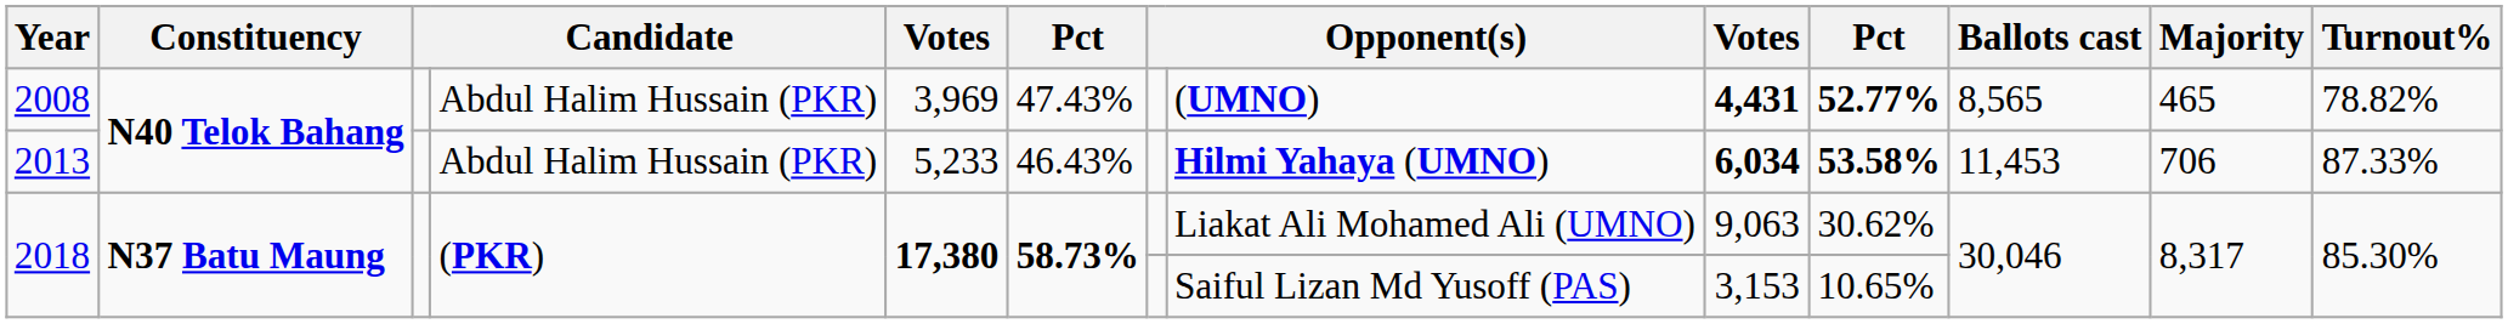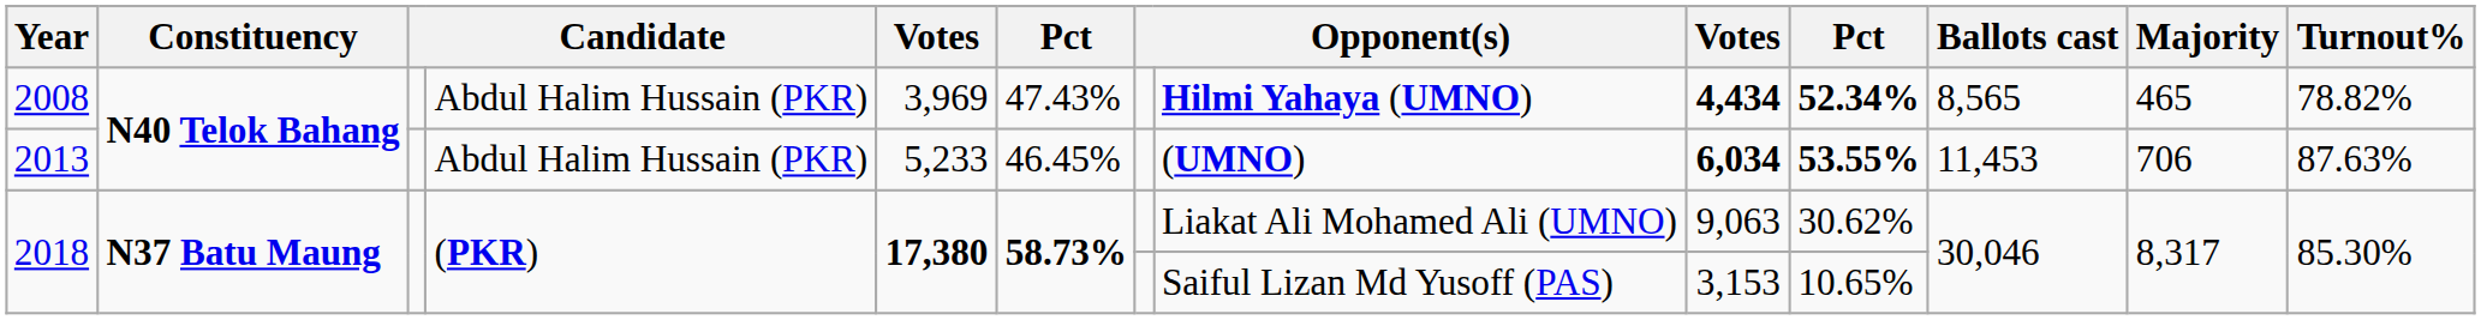 <table class="wikitable" style="margin:0.5em ; font-size:95%">
 <tr>
 <th>Year</th>
 <th>Constituency</th>
 <th colspan=2>Candidate</th>
 <th>Votes</th>
 <th>Pct</th>
 <th colspan=2>Opponent(s)</th>
 <th>Votes</th>
 <th>Pct</th>
 <th>Ballots cast</th>
 <th>Majority</th>
 <th>Turnout%</th>
 </tr>
 <tr>
 <td><a href='#'>2008</a></td>
 <td rowspan="2"><strong>N40 <a href='#'>Telok Bahang</a></strong></td>
 <td></td>
 <td>Abdul Halim Hussain (<a href='#'>PKR</a>)</td>
 <td align="right">3,969</td>
 <td>47.43%</td>
 <td></td>
-<td> (<a href='#'><strong>UMNO</strong></a>)</td>
-<td align="right"><strong>4,431</strong></td>
-<td><strong>52.77%</strong></td>
+<td><strong><a href='#'>Hilmi Yahaya</a></strong> (<a href='#'><strong>UMNO</strong></a>)</td>
+<td align="right"><strong>4,434</strong></td>
+<td><strong>52.34%</strong></td>
 <td>8,565</td>
 <td>465</td>
 <td>78.82%</td>
 </tr>
 <tr>
 <td><a href='#'>2013</a></td>
 <td></td>
 <td>Abdul Halim Hussain (<a href='#'>PKR</a>)</td>
 <td align="right">5,233</td>
-<td>46.43%</td>
+<td>46.45%</td>
 <td></td>
-<td><strong><a href='#'>Hilmi Yahaya</a></strong> (<a href='#'><strong>UMNO</strong></a>)</td>
+<td> (<a href='#'><strong>UMNO</strong></a>)</td>
 <td align="right"><strong>6,034</strong></td>
-<td><strong>53.58%</strong></td>
+<td><strong>53.55%</strong></td>
 <td>11,453</td>
 <td>706</td>
-<td>87.33%</td>
+<td>87.63%</td>
 </tr>
 <tr>
 <td rowspan=2><a href='#'>2018</a></td>
 <td rowspan=2><strong>N37 <a href='#'>Batu Maung</a></strong></td>
 <td rowspan=2 ></td>
 <td rowspan=2> (<a href='#'><strong>PKR</strong></a>)</td>
 <td rowspan=2 align="right"><strong>17,380</strong></td>
 <td rowspan=2><strong>58.73%</strong></td>
 <td></td>
 <td>Liakat Ali Mohamed Ali (<a href='#'>UMNO</a>)</td>
 <td align="right">9,063</td>
 <td>30.62%</td>
 <td rowspan=2>30,046</td>
 <td rowspan=2>8,317</td>
 <td rowspan=2>85.30%</td>
 </tr>
 <tr>
 <td></td>
 <td>Saiful Lizan Md Yusoff (<a href='#'>PAS</a>)</td>
 <td align="right">3,153</td>
 <td>10.65%</td>
 </tr>
 </table>
